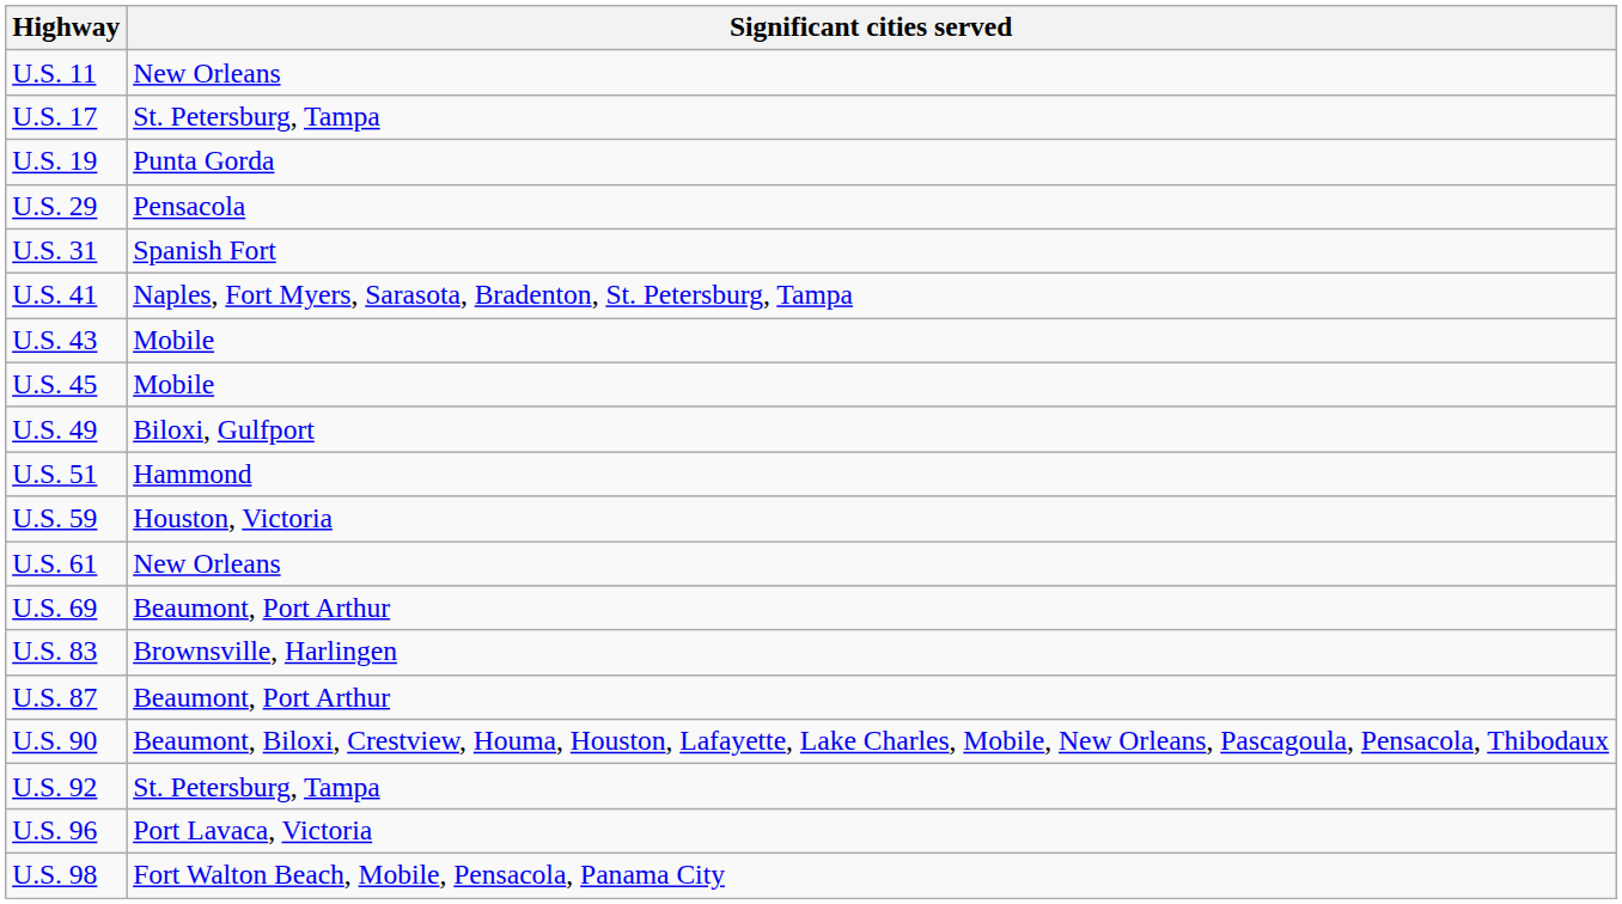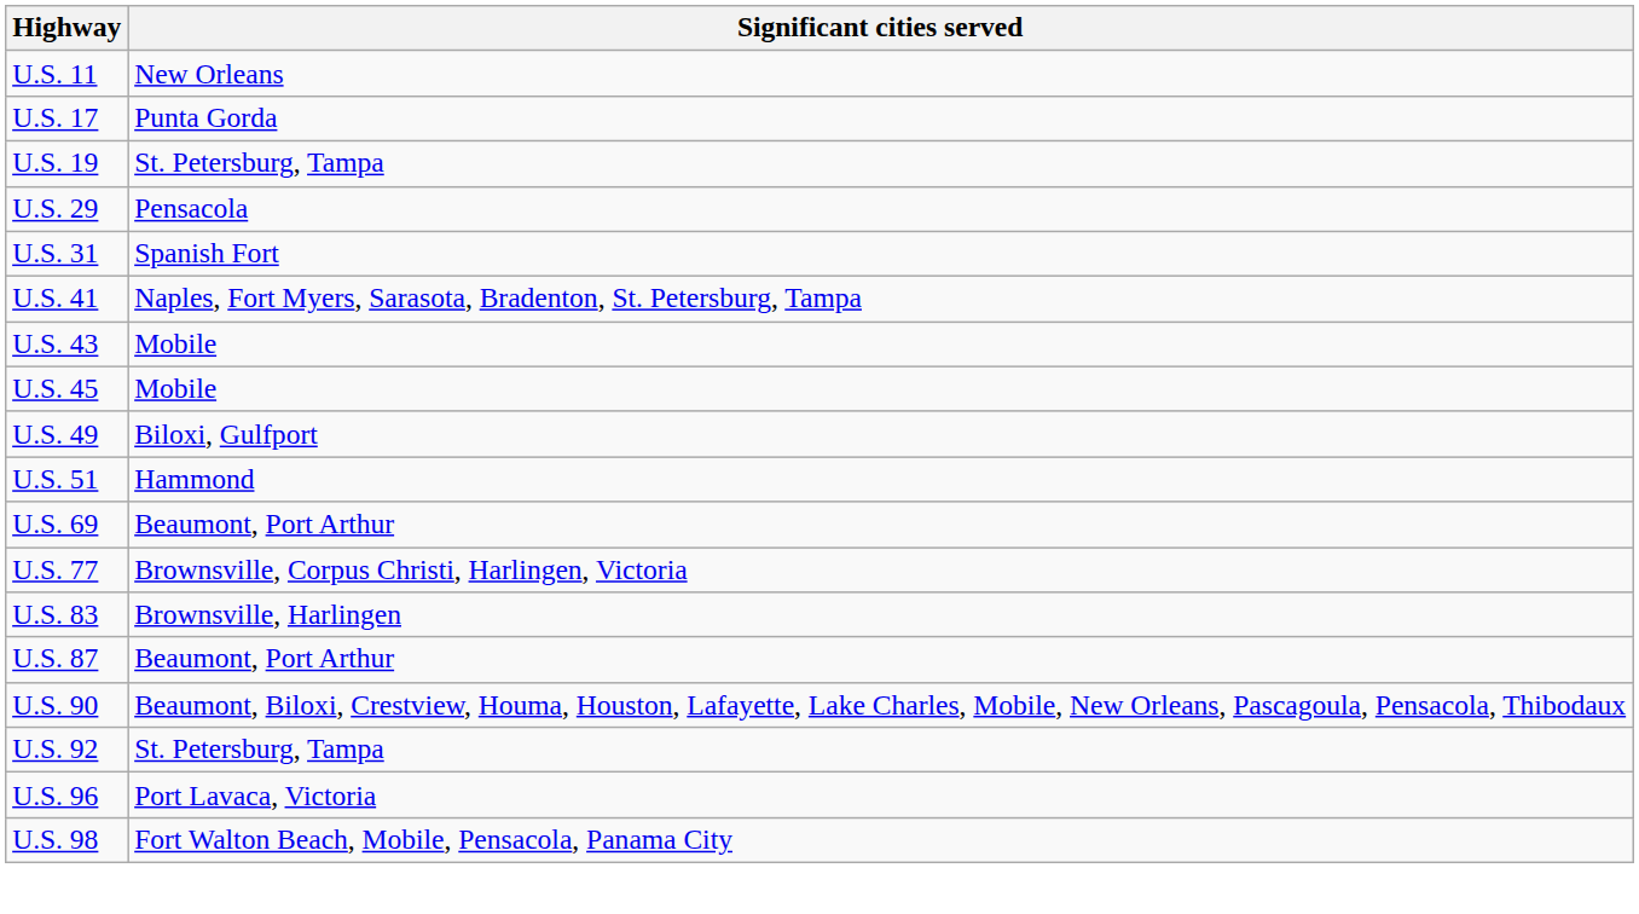 <table class="wikitable">
 <tr>
 <th>Highway</th>
 <th>Significant cities served</th>
 </tr>
 <tr>
 <td> <a href='#'>U.S. 11</a></td>
 <td><a href='#'>New Orleans</a></td>
 </tr>
 <tr>
 <td> <a href='#'>U.S. 17</a></td>
-<td><a href='#'>St. Petersburg</a>, <a href='#'>Tampa</a></td>
+<td><a href='#'>Punta Gorda</a></td>
 </tr>
 <tr>
 <td> <a href='#'>U.S. 19</a></td>
-<td><a href='#'>Punta Gorda</a></td>
+<td><a href='#'>St. Petersburg</a>, <a href='#'>Tampa</a></td>
 </tr>
 <tr>
 <td> <a href='#'>U.S. 29</a></td>
 <td><a href='#'>Pensacola</a></td>
 </tr>
 <tr>
 <td> <a href='#'>U.S. 31</a></td>
 <td><a href='#'>Spanish Fort</a></td>
 </tr>
 <tr>
 <td> <a href='#'>U.S. 41</a></td>
 <td><a href='#'>Naples</a>, <a href='#'>Fort Myers</a>, <a href='#'>Sarasota</a>, <a href='#'>Bradenton</a>, <a href='#'>St. Petersburg</a>, <a href='#'>Tampa</a></td>
 </tr>
 <tr>
 <td> <a href='#'>U.S. 43</a></td>
 <td><a href='#'>Mobile</a></td>
 </tr>
 <tr>
 <td> <a href='#'>U.S. 45</a></td>
 <td><a href='#'>Mobile</a></td>
 </tr>
 <tr>
 <td> <a href='#'>U.S. 49</a></td>
 <td><a href='#'>Biloxi</a>, <a href='#'>Gulfport</a></td>
 </tr>
 <tr>
 <td> <a href='#'>U.S. 51</a></td>
 <td><a href='#'>Hammond</a></td>
 </tr>
 <tr>
-<td> <a href='#'>U.S. 59</a></td>
-<td><a href='#'>Houston</a>, <a href='#'>Victoria</a></td>
+<td> <a href='#'>U.S. 69</a></td>
+<td><a href='#'>Beaumont</a>, <a href='#'>Port Arthur</a></td>
 </tr>
 <tr>
-<td> <a href='#'>U.S. 61</a></td>
-<td><a href='#'>New Orleans</a></td>
-</tr>
-<tr>
-<td> <a href='#'>U.S. 69</a></td>
-<td><a href='#'>Beaumont</a>, <a href='#'>Port Arthur</a></td>
+<td> <a href='#'>U.S. 77</a></td>
+<td><a href='#'>Brownsville</a>, <a href='#'>Corpus Christi</a>, <a href='#'>Harlingen</a>, <a href='#'>Victoria</a></td>
 </tr>
 <tr>
 <td> <a href='#'>U.S. 83</a></td>
 <td><a href='#'>Brownsville</a>, <a href='#'>Harlingen</a></td>
 </tr>
 <tr>
 <td> <a href='#'>U.S. 87</a></td>
 <td><a href='#'>Beaumont</a>, <a href='#'>Port Arthur</a></td>
 </tr>
 <tr>
 <td> <a href='#'>U.S. 90</a></td>
 <td><a href='#'>Beaumont</a>, <a href='#'>Biloxi</a>, <a href='#'>Crestview</a>, <a href='#'>Houma</a>, <a href='#'>Houston</a>, <a href='#'>Lafayette</a>, <a href='#'>Lake Charles</a>, <a href='#'>Mobile</a>, <a href='#'>New Orleans</a>, <a href='#'>Pascagoula</a>, <a href='#'>Pensacola</a>, <a href='#'>Thibodaux</a></td>
 </tr>
 <tr>
 <td> <a href='#'>U.S. 92</a></td>
 <td><a href='#'>St. Petersburg</a>, <a href='#'>Tampa</a></td>
 </tr>
 <tr>
 <td> <a href='#'>U.S. 96</a></td>
 <td><a href='#'>Port Lavaca</a>, <a href='#'>Victoria</a></td>
 </tr>
 <tr>
 <td> <a href='#'>U.S. 98</a></td>
 <td><a href='#'>Fort Walton Beach</a>, <a href='#'>Mobile</a>, <a href='#'>Pensacola</a>, <a href='#'>Panama City</a></td>
 </tr>
 </table>
